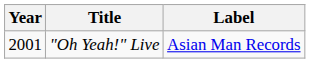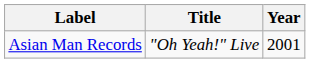 <table class="wikitable">
 <tr>
+<th><strong>Label</strong></th>
+<th><strong>Title</strong></th>
 <th><strong>Year</strong></th>
-<th><strong>Title</strong></th>
-<th><strong>Label</strong></th>
 </tr>
 <tr>
+<td><a href='#'>Asian Man Records</a></td>
+<td><em>"Oh Yeah!" Live</em></td>
 <td>2001</td>
-<td><em>"Oh Yeah!" Live</em></td>
-<td><a href='#'>Asian Man Records</a></td>
 </tr>
 </table>
